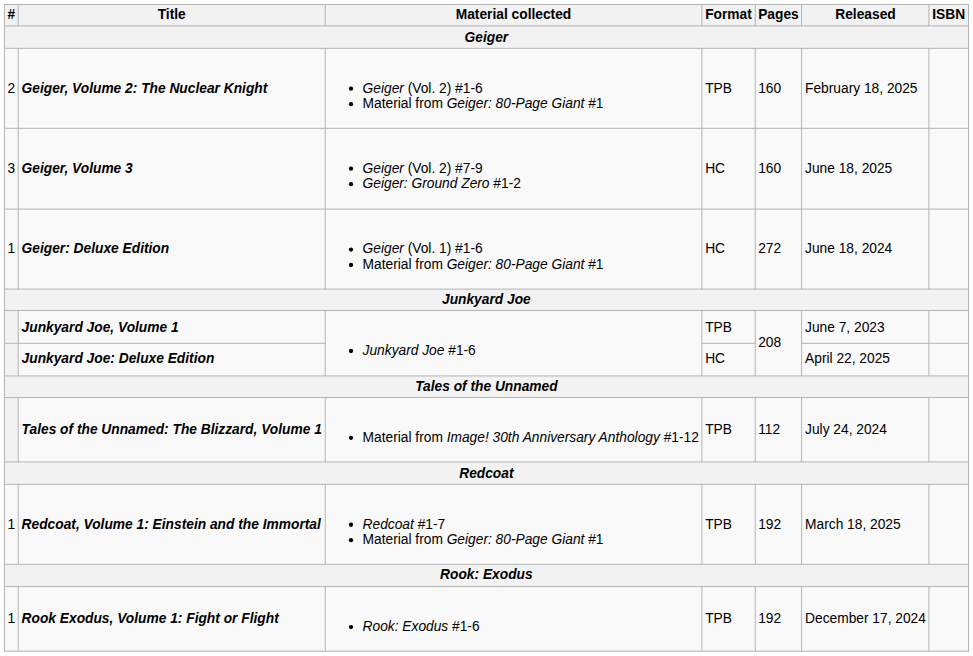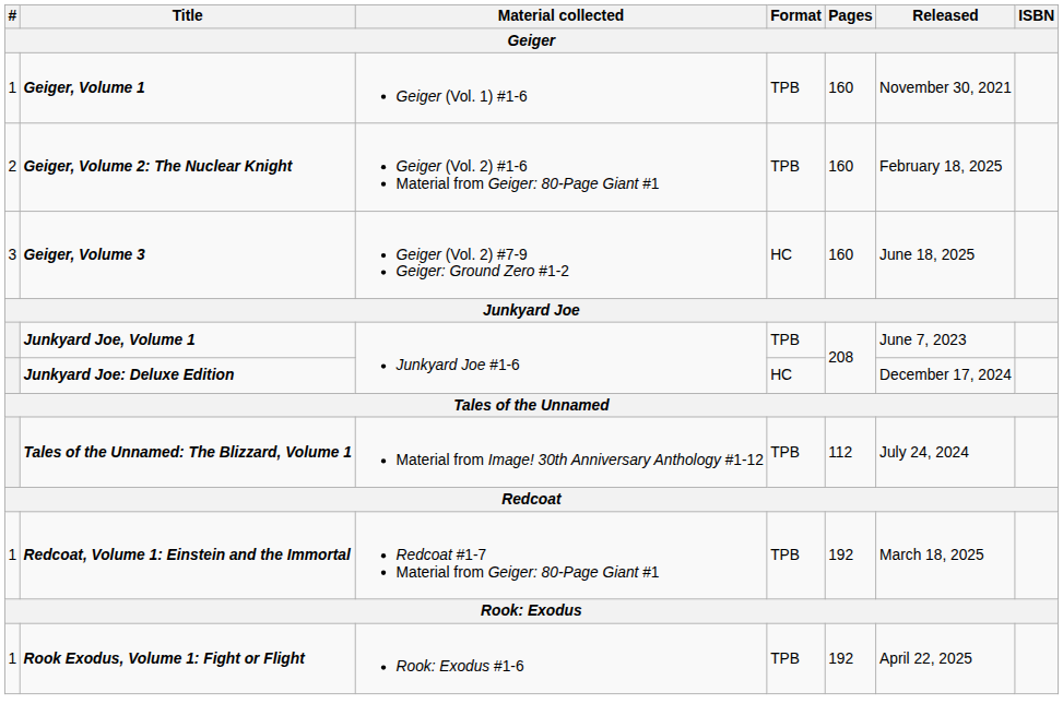 <table class="wikitable">
 <tr>
 <th>#</th>
 <th>Title</th>
 <th>Material collected</th>
 <th>Format</th>
 <th>Pages</th>
 <th>Released</th>
 <th>ISBN</th>
 </tr>
 <tr>
 <th colspan="7"><em>Geiger</em></th>
+</tr>
+<tr>
+<td>1</td>
+<td><strong><em>Geiger, Volume 1</em></strong></td>
+<td><br><ul><li><em>Geiger</em> (Vol. 1) #1-6</li></ul></td>
+<td>TPB</td>
+<td>160</td>
+<td>November 30, 2021</td>
+<td></td>
 </tr>
 <tr>
 <td>2</td>
 <td><strong><em>Geiger, Volume 2: The Nuclear Knight</em></strong></td>
 <td><br><ul><li><em>Geiger</em> (Vol. 2) #1-6</li><li>Material from <em>Geiger: 80-Page Giant</em> #1</li></ul></td>
 <td>TPB</td>
 <td>160</td>
 <td>February 18, 2025</td>
 <td></td>
 </tr>
 <tr>
 <td>3</td>
 <td><strong><em>Geiger, Volume 3</em></strong></td>
 <td><br><ul><li><em>Geiger</em> (Vol. 2) #7-9</li><li><em>Geiger: Ground Zero</em> #1-2</li></ul></td>
 <td>HC</td>
 <td>160</td>
 <td>June 18, 2025</td>
 <td></td>
 </tr>
 <tr>
-<td>1</td>
-<td><strong><em>Geiger: Deluxe Edition</em></strong></td>
-<td><br><ul><li><em>Geiger</em> (Vol. 1) #1-6</li><li>Material from <em>Geiger: 80-Page Giant</em> #1</li></ul></td>
-<td>HC</td>
-<td>272</td>
-<td>June 18, 2024</td>
-<td></td>
-</tr>
-<tr>
 <th colspan="7"><em>Junkyard Joe</em></th>
 </tr>
 <tr>
 <th></th>
 <td><strong><em>Junkyard Joe, Volume 1</em></strong></td>
 <td rowspan="2"><br><ul><li><em>Junkyard Joe</em> #1-6</li></ul></td>
 <td>TPB</td>
 <td rowspan="2">208</td>
 <td>June 7, 2023</td>
 <td></td>
 </tr>
 <tr>
 <th></th>
 <td><strong><em>Junkyard Joe: Deluxe Edition</em></strong></td>
 <td>HC</td>
-<td>April 22, 2025</td>
+<td>December 17, 2024</td>
 <td></td>
 </tr>
 <tr>
 <th colspan="7"><em>Tales of the Unnamed</em></th>
 </tr>
 <tr>
 <th></th>
 <td><strong><em>Tales of the Unnamed: The Blizzard, Volume 1</em></strong></td>
 <td><br><ul><li>Material from <em>Image! 30th Anniversary Anthology</em> #1-12</li></ul></td>
 <td>TPB</td>
 <td>112</td>
 <td>July 24, 2024</td>
 <td></td>
 </tr>
 <tr>
 <th colspan="7"><em>Redcoat</em></th>
 </tr>
 <tr>
 <td>1</td>
 <td><strong><em>Redcoat, Volume 1: Einstein and the Immortal</em></strong></td>
 <td><br><ul><li><em>Redcoat</em> #1-7</li><li>Material from <em>Geiger: 80-Page Giant</em> #1</li></ul></td>
 <td>TPB</td>
 <td>192</td>
 <td>March 18, 2025</td>
 <td></td>
 </tr>
 <tr>
 <th colspan="7"><em>Rook: Exodus</em></th>
 </tr>
 <tr>
 <td>1</td>
 <td><strong><em>Rook Exodus, Volume 1: Fight or Flight</em></strong></td>
 <td><br><ul><li><em>Rook: Exodus</em> #1-6</li></ul></td>
 <td>TPB</td>
 <td>192</td>
-<td>December 17, 2024</td>
+<td>April 22, 2025</td>
 <td></td>
 </tr>
 </table>
